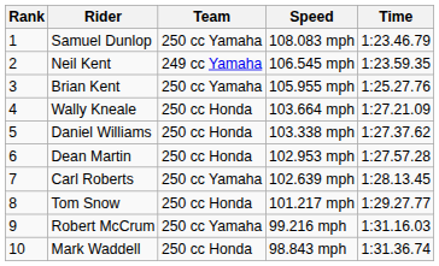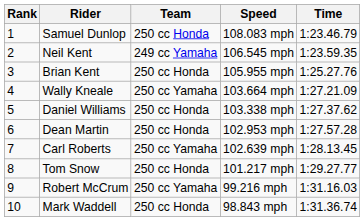 <table class="wikitable" style="font-size: 95%;">
 <tr style="background:#efefef;">
 <th>Rank</th>
 <th>Rider</th>
 <th>Team</th>
 <th>Speed</th>
 <th>Time</th>
 </tr>
 <tr>
 <td>1</td>
 <td> Samuel Dunlop</td>
-<td>250 cc Yamaha</td>
+<td>250 cc <a href='#'>Honda</a></td>
 <td>108.083 mph</td>
 <td>1:23.46.79</td>
 </tr>
 <tr>
 <td>2</td>
 <td> Neil Kent</td>
 <td>249 cc <a href='#'>Yamaha</a></td>
 <td>106.545 mph</td>
 <td>1:23.59.35</td>
 </tr>
 <tr>
 <td>3</td>
 <td> Brian Kent</td>
-<td>250 cc Yamaha</td>
+<td>250 cc Honda</td>
 <td>105.955 mph</td>
 <td>1:25.27.76</td>
 </tr>
 <tr>
 <td>4</td>
 <td> Wally Kneale</td>
-<td>250 cc Honda</td>
+<td>250 cc Yamaha</td>
 <td>103.664 mph</td>
 <td>1:27.21.09</td>
 </tr>
 <tr>
 <td>5</td>
 <td>  Daniel Williams</td>
 <td>250 cc Honda</td>
 <td>103.338 mph</td>
 <td>1:27.37.62</td>
 </tr>
 <tr>
 <td>6</td>
 <td> Dean Martin</td>
 <td>250 cc Honda</td>
 <td>102.953 mph</td>
 <td>1:27.57.28</td>
 </tr>
 <tr>
 <td>7</td>
 <td> Carl Roberts</td>
 <td>250 cc Yamaha</td>
 <td>102.639 mph</td>
 <td>1:28.13.45</td>
 </tr>
 <tr>
 <td>8</td>
 <td> Tom Snow</td>
 <td>250 cc  Honda</td>
 <td>101.217 mph</td>
 <td>1:29.27.77</td>
 </tr>
 <tr>
 <td>9</td>
 <td> Robert McCrum</td>
 <td>250 cc Yamaha</td>
 <td>99.216 mph</td>
 <td>1:31.16.03</td>
 </tr>
 <tr>
 <td>10</td>
 <td> Mark Waddell</td>
 <td>250 cc Honda</td>
 <td>98.843 mph</td>
 <td>1:31.36.74</td>
 </tr>
 </table>
